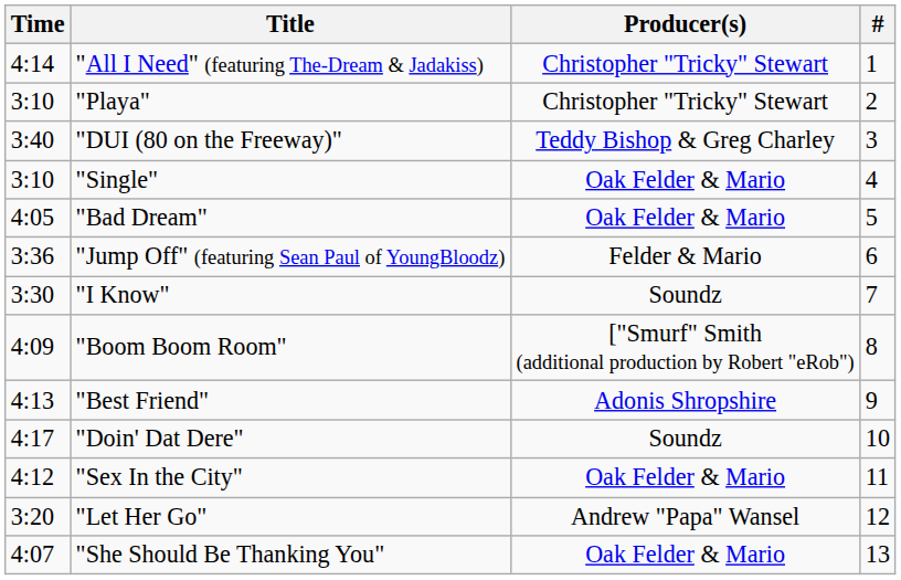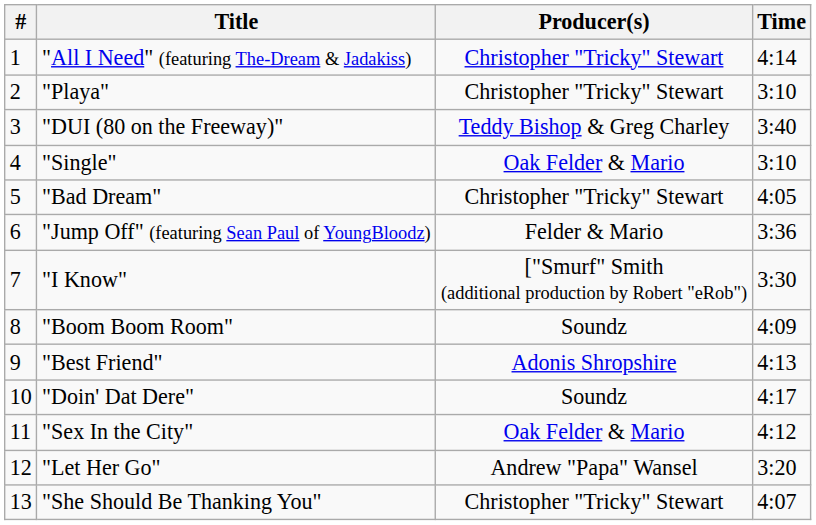 <table class="wikitable">
 <tr>
-<th style="text-align:center;">Time</th>
+<th style="text-align:center;">#</th>
 <th style="text-align:center;">Title</th>
 <th style="text-align:center;">Producer(s)</th>
-<th style="text-align:center;">#</th>
+<th style="text-align:center;">Time</th>
 </tr>
 <tr>
-<td>4:14</td>
+<td>1</td>
 <td>"<a href='#'>All I Need</a>" <small>(featuring <a href='#'>The-Dream</a> & <a href='#'>Jadakiss</a>)</small></td>
 <td style="text-align:center;"><a href='#'>Christopher "Tricky" Stewart</a></td>
-<td>1</td>
+<td>4:14</td>
 </tr>
 <tr>
-<td>3:10</td>
+<td>2</td>
 <td>"Playa"</td>
 <td style="text-align:center;">Christopher "Tricky" Stewart</td>
-<td>2</td>
+<td>3:10</td>
 </tr>
 <tr>
-<td>3:40</td>
+<td>3</td>
 <td>"DUI (80 on the Freeway)"</td>
 <td style="text-align:center;"><a href='#'>Teddy Bishop</a> & Greg Charley</td>
-<td>3</td>
+<td>3:40</td>
 </tr>
 <tr>
-<td>3:10</td>
+<td>4</td>
 <td>"Single"</td>
 <td style="text-align:center;"><a href='#'>Oak Felder</a> & <a href='#'>Mario</a></td>
-<td>4</td>
+<td>3:10</td>
 </tr>
 <tr>
+<td>5</td>
+<td>"Bad Dream"</td>
+<td style="text-align:center;">Christopher "Tricky" Stewart</td>
 <td>4:05</td>
-<td>"Bad Dream"</td>
-<td style="text-align:center;"><a href='#'>Oak Felder</a> & <a href='#'>Mario</a></td>
-<td>5</td>
 </tr>
 <tr>
-<td>3:36</td>
+<td>6</td>
 <td>"Jump Off" <small>(featuring <a href='#'>Sean Paul</a> of <a href='#'>YoungBloodz</a>)</small></td>
 <td style="text-align:center;">Felder & Mario</td>
-<td>6</td>
+<td>3:36</td>
 </tr>
 <tr>
+<td>7</td>
+<td>"I Know"</td>
+<td style="text-align:center;">["Smurf" Smith<br><small>(additional production by Robert "eRob")</small></td>
 <td>3:30</td>
-<td>"I Know"</td>
-<td style="text-align:center;">Soundz</td>
-<td>7</td>
 </tr>
 <tr>
+<td>8</td>
+<td>"Boom Boom Room"</td>
+<td style="text-align:center;">Soundz</td>
 <td>4:09</td>
-<td>"Boom Boom Room"</td>
-<td style="text-align:center;">["Smurf" Smith<br><small>(additional production by Robert "eRob")</small></td>
-<td>8</td>
 </tr>
 <tr>
-<td>4:13</td>
+<td>9</td>
 <td>"Best Friend"</td>
 <td style="text-align:center;"><a href='#'>Adonis Shropshire</a></td>
-<td>9</td>
+<td>4:13</td>
 </tr>
 <tr>
-<td>4:17</td>
+<td>10</td>
 <td>"Doin' Dat Dere"</td>
 <td style="text-align:center;">Soundz</td>
-<td>10</td>
+<td>4:17</td>
 </tr>
 <tr>
-<td>4:12</td>
+<td>11</td>
 <td>"Sex In the City"</td>
 <td style="text-align:center;"><a href='#'>Oak Felder</a> & <a href='#'>Mario</a></td>
-<td>11</td>
+<td>4:12</td>
 </tr>
 <tr>
-<td>3:20</td>
+<td>12</td>
 <td>"Let Her Go"</td>
 <td style="text-align:center;">Andrew "Papa" Wansel</td>
-<td>12</td>
+<td>3:20</td>
 </tr>
 <tr>
+<td>13</td>
+<td>"She Should Be Thanking You"</td>
+<td style="text-align:center;">Christopher "Tricky" Stewart</td>
 <td>4:07</td>
-<td>"She Should Be Thanking You"</td>
-<td style="text-align:center;"><a href='#'>Oak Felder</a> & <a href='#'>Mario</a></td>
-<td>13</td>
 </tr>
 </table>
